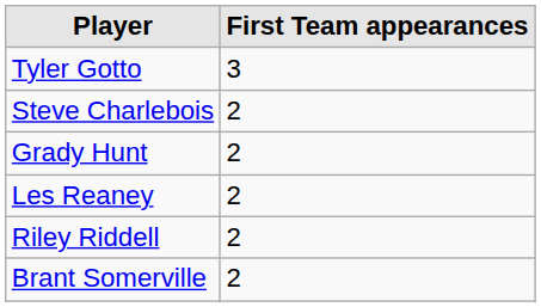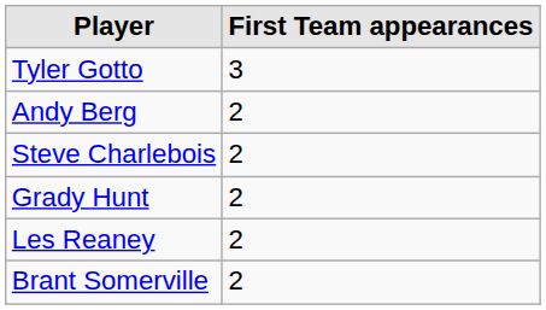 <table class="wikitable">
 <tr>
 <th style="background:#e5e5e5;">Player</th>
 <th style="background:#e5e5e5;">First Team appearances</th>
 </tr>
 <tr>
 <td><a href='#'>Tyler Gotto</a></td>
 <td>3</td>
+</tr>
+<tr>
+<td><a href='#'>Andy Berg</a></td>
+<td>2</td>
 </tr>
 <tr>
 <td><a href='#'>Steve Charlebois</a></td>
 <td>2</td>
 </tr>
 <tr>
 <td><a href='#'>Grady Hunt</a></td>
 <td>2</td>
 </tr>
 <tr>
 <td><a href='#'>Les Reaney</a></td>
 <td>2</td>
 </tr>
 <tr>
-<td><a href='#'>Riley Riddell</a></td>
-<td>2</td>
-</tr>
-<tr>
 <td><a href='#'>Brant Somerville</a></td>
 <td>2</td>
 </tr>
 </table>
